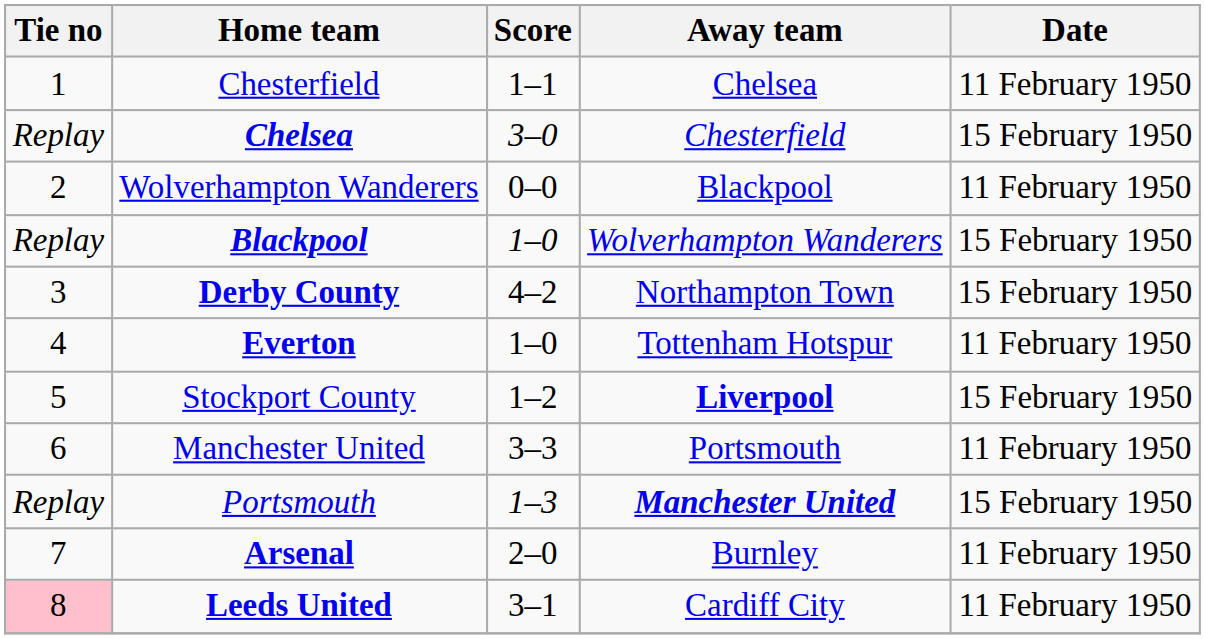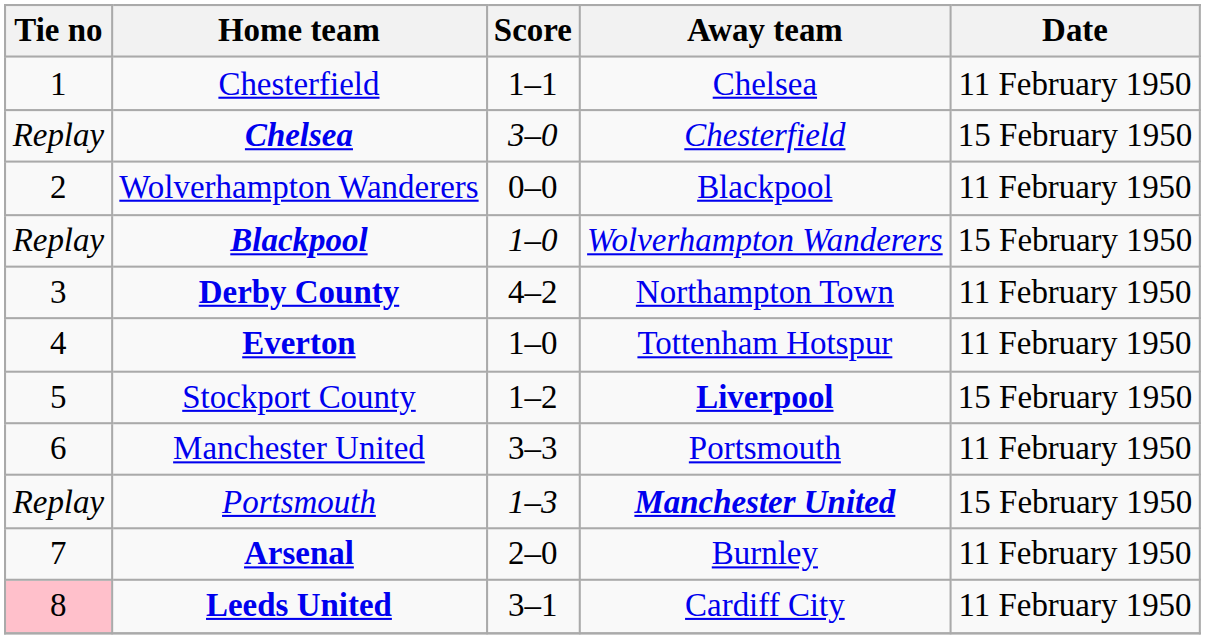 <table class="wikitable" style="text-align: center">
 <tr>
 <th>Tie no</th>
 <th>Home team</th>
 <th>Score</th>
 <th>Away team</th>
 <th>Date</th>
 </tr>
 <tr>
 <td>1</td>
 <td><a href='#'>Chesterfield</a></td>
 <td>1–1</td>
 <td><a href='#'>Chelsea</a></td>
 <td>11 February 1950</td>
 </tr>
 <tr>
 <td><em>Replay</em></td>
 <td><strong><em><a href='#'>Chelsea</a></em></strong></td>
 <td><em>3–0</em></td>
 <td><em><a href='#'>Chesterfield</a></em></td>
 <td>15 February 1950</td>
 </tr>
 <tr>
 <td>2</td>
 <td><a href='#'>Wolverhampton Wanderers</a></td>
 <td>0–0</td>
 <td><a href='#'>Blackpool</a></td>
 <td>11 February 1950</td>
 </tr>
 <tr>
 <td><em>Replay</em></td>
 <td><strong><em><a href='#'>Blackpool</a></em></strong></td>
 <td><em>1–0</em></td>
 <td><em><a href='#'>Wolverhampton Wanderers</a></em></td>
 <td>15 February 1950</td>
 </tr>
 <tr>
 <td>3</td>
 <td><strong><a href='#'>Derby County</a></strong></td>
 <td>4–2</td>
 <td><a href='#'>Northampton Town</a></td>
-<td>15 February 1950</td>
+<td>11 February 1950</td>
 </tr>
 <tr>
 <td>4</td>
 <td><strong><a href='#'>Everton</a></strong></td>
 <td>1–0</td>
 <td><a href='#'>Tottenham Hotspur</a></td>
 <td>11 February 1950</td>
 </tr>
 <tr>
 <td>5</td>
 <td><a href='#'>Stockport County</a></td>
 <td>1–2</td>
 <td><strong><a href='#'>Liverpool</a></strong></td>
 <td>15 February 1950</td>
 </tr>
 <tr>
 <td>6</td>
 <td><a href='#'>Manchester United</a></td>
 <td>3–3</td>
 <td><a href='#'>Portsmouth</a></td>
 <td>11 February 1950</td>
 </tr>
 <tr>
 <td><em>Replay</em></td>
 <td><em><a href='#'>Portsmouth</a></em></td>
 <td><em>1–3</em></td>
 <td><strong><em><a href='#'>Manchester United</a></em></strong></td>
 <td>15 February 1950</td>
 </tr>
 <tr>
 <td>7</td>
 <td><strong><a href='#'>Arsenal</a></strong></td>
 <td>2–0</td>
 <td><a href='#'>Burnley</a></td>
 <td>11 February 1950</td>
 </tr>
 <tr>
 <td style="background: pink;">8</td>
 <td><strong><a href='#'>Leeds United</a></strong></td>
 <td>3–1</td>
 <td><a href='#'>Cardiff City</a></td>
 <td>11 February 1950</td>
 </tr>
 <tr>
 </tr>
 </table>
